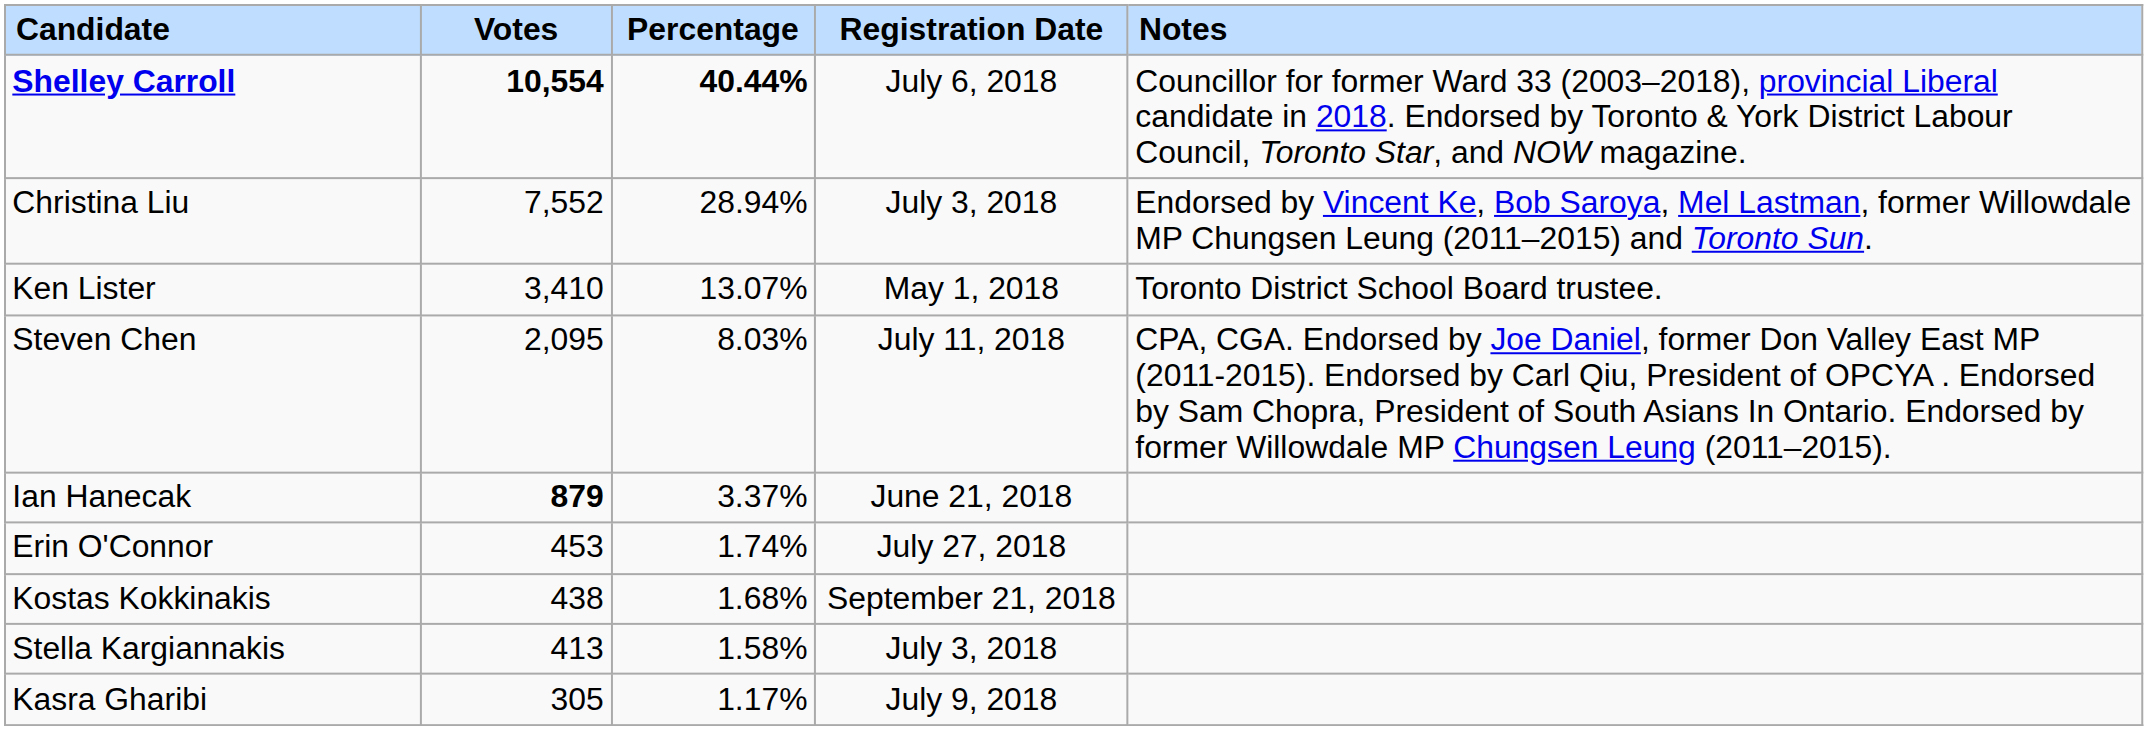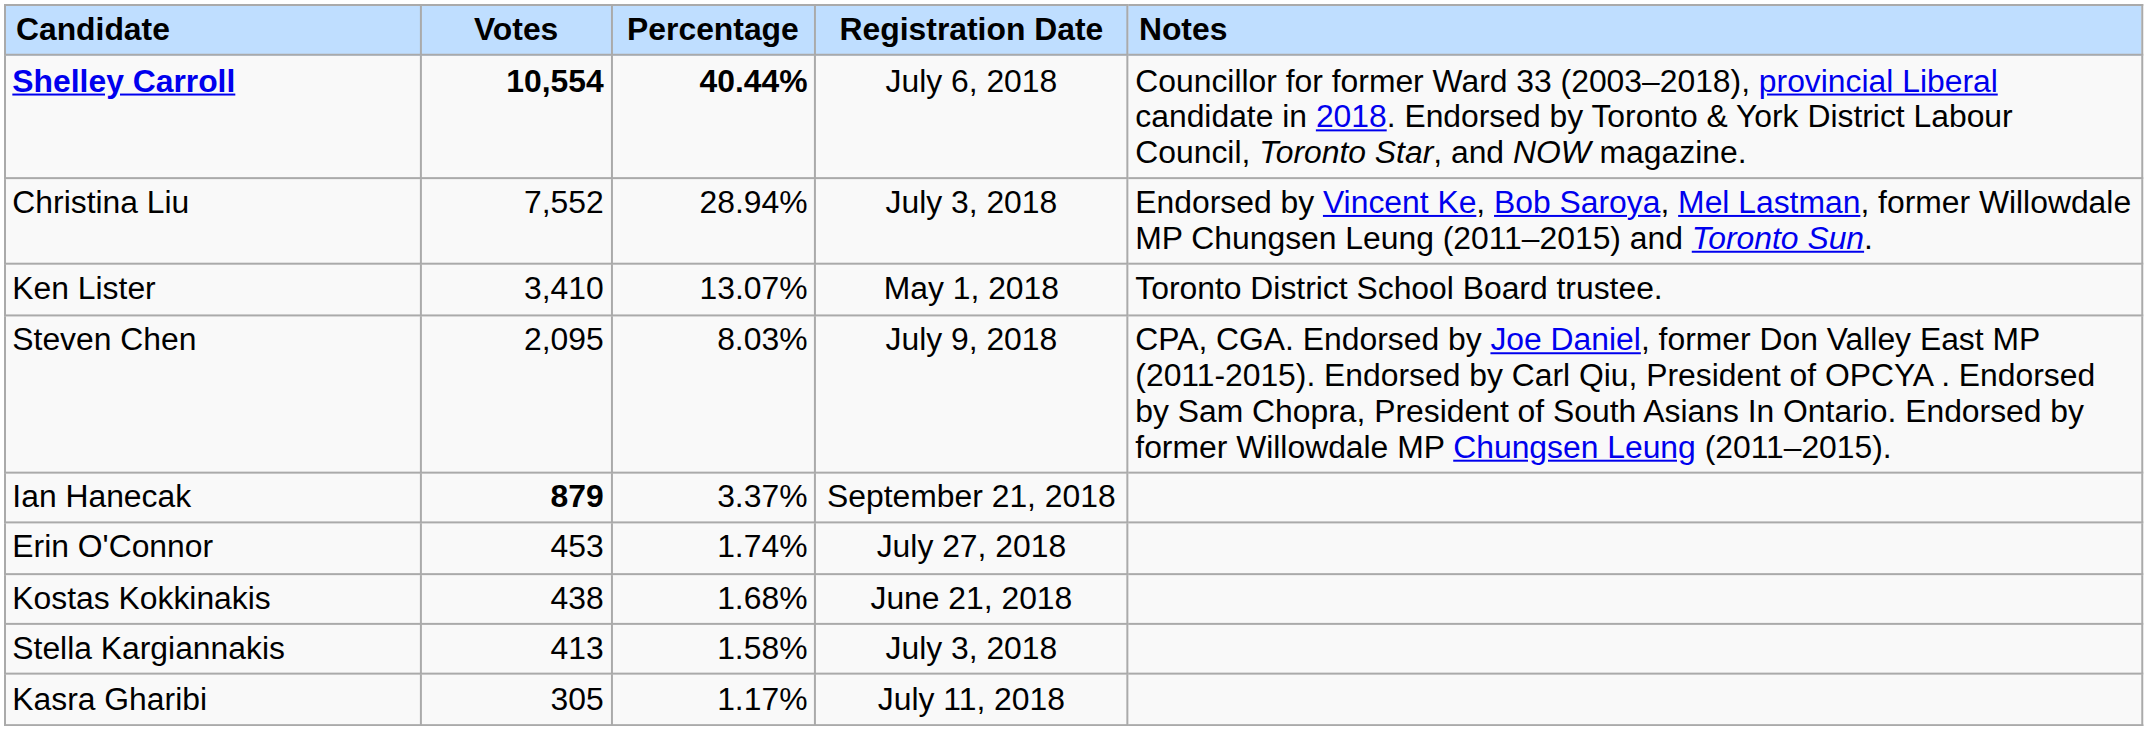 <table class="sortable wikitable">
 <tr>
 <th scope="col" style="background-color:#bfdeff;width:200px;text-align:left;padding-left:5px;">Candidate</th>
 <th scope="col" style="background-color:#bfdeff;width:88px;">Votes</th>
 <th scope="col" style="background-color:#bfdeff;width:95px;">Percentage</th>
 <th scope="col" style="background-color:#bfdeff;width:150px;">Registration Date</th>
 <th scope="col" style="background-color:#bfdeff;width:500px;text-align:left;padding-left:5px;">Notes</th>
 </tr>
 <tr>
 <td valign="top"><strong><a href='#'>Shelley Carroll</a></strong></td>
 <td valign="top" align="right"><strong>10,554</strong></td>
 <td valign="top" align="right"><strong>40.44%</strong></td>
 <td valign="top" align="center">July 6, 2018</td>
 <td>Councillor for former Ward 33 (2003–2018), <a href='#'>provincial Liberal</a> candidate in <a href='#'>2018</a>. Endorsed by Toronto & York District Labour Council,  <em>Toronto Star</em>, and <em>NOW</em> magazine.</td>
 </tr>
 <tr>
 <td valign="top">Christina Liu</td>
 <td valign="top" align="right">7,552</td>
 <td valign="top" align="right">28.94%</td>
 <td valign="top" align="center">July 3, 2018</td>
 <td>Endorsed by <a href='#'>Vincent Ke</a>, <a href='#'>Bob Saroya</a>, <a href='#'>Mel Lastman</a>, former Willowdale MP Chungsen Leung (2011–2015) and <em><a href='#'>Toronto Sun</a></em>.</td>
 </tr>
 <tr>
 <td valign="top">Ken Lister</td>
 <td valign="top" align="right">3,410</td>
 <td valign="top" align="right">13.07%</td>
 <td valign="top" align="center">May 1, 2018</td>
 <td>Toronto District School Board trustee.</td>
 </tr>
 <tr>
 <td valign="top">Steven Chen</td>
 <td valign="top" align="right">2,095</td>
 <td valign="top" align="right">8.03%</td>
-<td valign="top" align="center">July 11, 2018</td>
+<td valign="top" align="center">July 9, 2018</td>
 <td>CPA, CGA. Endorsed by <a href='#'>Joe Daniel</a>, former Don Valley East MP (2011-2015). Endorsed by Carl Qiu, President of OPCYA . Endorsed by Sam Chopra, President of South Asians In Ontario. Endorsed by former Willowdale MP <a href='#'>Chungsen Leung</a> (2011–2015).</td>
 </tr>
 <tr>
 <td valign="top">Ian Hanecak</td>
 <td valign="top" align="right"><strong>879</strong></td>
 <td valign="top" align="right">3.37%</td>
-<td valign="top" align="center">June 21, 2018</td>
+<td valign="top" align="center">September 21, 2018</td>
 <td></td>
 </tr>
 <tr>
 <td valign="top">Erin O'Connor</td>
 <td valign="top" align="right">453</td>
 <td valign="top" align="right">1.74%</td>
 <td valign="top" align="center">July 27, 2018</td>
 <td></td>
 </tr>
 <tr>
 <td valign="top">Kostas Kokkinakis</td>
 <td valign="top" align="right">438</td>
 <td valign="top" align="right">1.68%</td>
-<td valign="top" align="center">September 21, 2018</td>
+<td valign="top" align="center">June 21, 2018</td>
 <td></td>
 </tr>
 <tr>
 <td valign="top">Stella Kargiannakis</td>
 <td valign="top" align="right">413</td>
 <td valign="top" align="right">1.58%</td>
 <td valign="top" align="center">July 3, 2018</td>
 <td></td>
 </tr>
 <tr>
 <td valign="top">Kasra Gharibi</td>
 <td valign="top" align="right">305</td>
 <td valign="top" align="right">1.17%</td>
-<td valign="top" align="center">July 9, 2018</td>
+<td valign="top" align="center">July 11, 2018</td>
 <td></td>
 </tr>
 <tr>
 </tr>
 </table>
